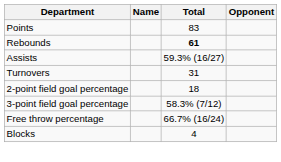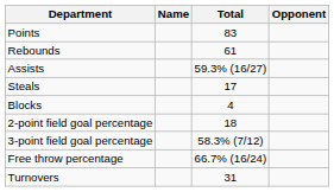 <table class=wikitable style="font-size:90%;">
 <tr>
 <th>Department</th>
 <th>Name</th>
 <th>Total</th>
 <th>Opponent</th>
 </tr>
 <tr>
 <td>Points</td>
 <td></td>
 <td align=center>83</td>
 <td></td>
 </tr>
 <tr>
 <td>Rebounds</td>
 <td></td>
-<td align=center><strong>61</strong></td>
+<td align=center>61</td>
 <td></td>
 </tr>
 <tr>
 <td>Assists</td>
 <td></td>
 <td align=center>59.3% (16/27)</td>
 <td></td>
 </tr>
 <tr>
-<td>Turnovers</td>
+<td>Steals</td>
 <td></td>
-<td align=center>31</td>
+<td align=center>17</td>
+<td></td>
+</tr>
+<tr>
+<td>Blocks</td>
+<td></td>
+<td align=center>4</td>
 <td></td>
 </tr>
 <tr>
 <td>2-point field goal percentage</td>
 <td></td>
 <td align=center>18</td>
 <td></td>
 </tr>
 <tr>
 <td>3-point field goal percentage</td>
 <td></td>
 <td align=center>58.3% (7/12)</td>
 <td></td>
 </tr>
 <tr>
 <td>Free throw percentage</td>
 <td></td>
 <td align=center>66.7% (16/24)</td>
 <td></td>
 </tr>
 <tr>
-<td>Blocks</td>
+<td>Turnovers</td>
 <td></td>
-<td align=center>4</td>
+<td align=center>31</td>
 <td></td>
 </tr>
 </table>
